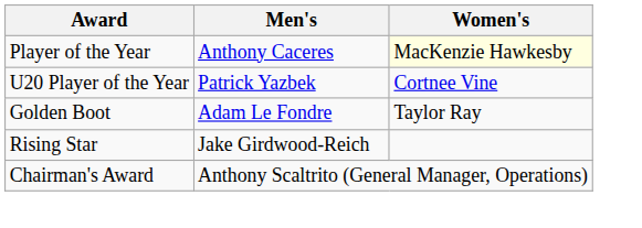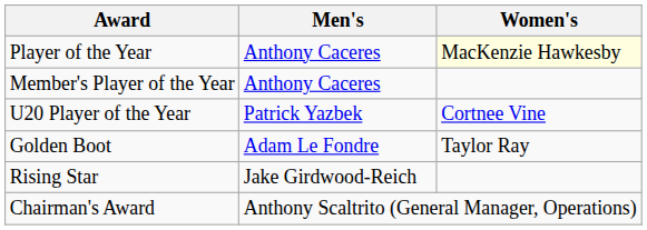 <table class="wikitable">
 <tr>
 <th>Award</th>
 <th>Men's</th>
 <th>Women's</th>
 </tr>
 <tr>
 <td>Player of the Year</td>
 <td><a href='#'>Anthony Caceres</a></td>
 <td style="background: lightyellow;">MacKenzie Hawkesby</td>
+</tr>
+<tr>
+<td>Member's Player of the Year</td>
+<td><a href='#'>Anthony Caceres</a></td>
+<td></td>
 </tr>
 <tr>
 <td>U20 Player of the Year</td>
 <td><a href='#'>Patrick Yazbek</a></td>
 <td><a href='#'>Cortnee Vine</a></td>
 </tr>
 <tr>
 <td>Golden Boot</td>
 <td> <a href='#'>Adam Le Fondre</a></td>
 <td>Taylor Ray</td>
 </tr>
 <tr>
 <td>Rising Star</td>
 <td>Jake Girdwood-Reich</td>
 <td></td>
 </tr>
 <tr>
 <td>Chairman's Award</td>
 <td colspan="2">Anthony Scaltrito (General Manager, Operations)</td>
 </tr>
 </table>
